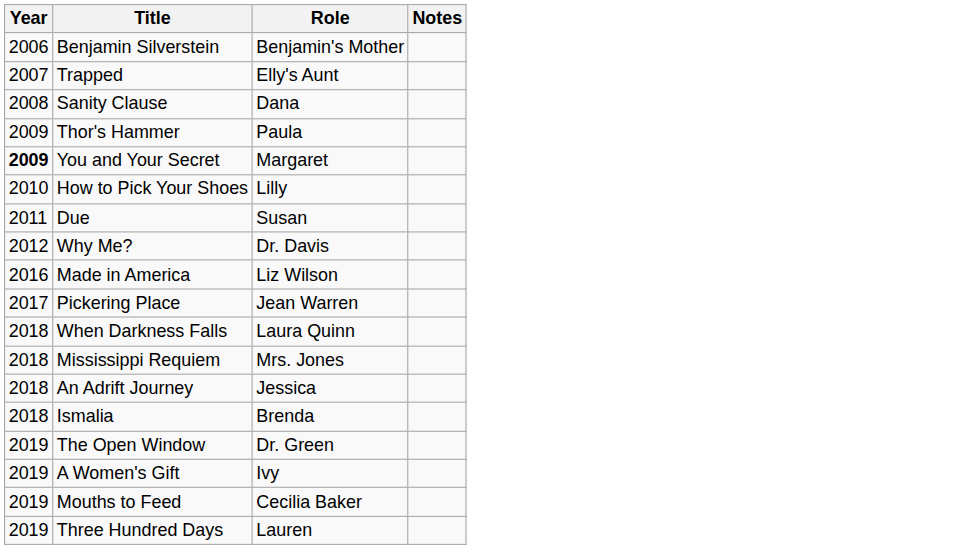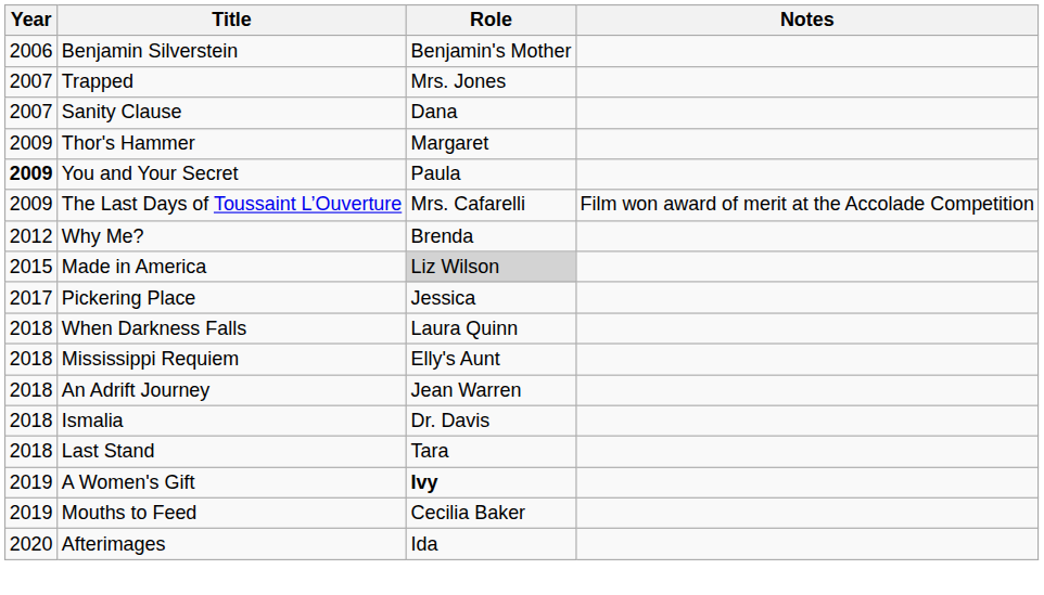 <table class="wikitable sortable">
 <tr>
 <th>Year</th>
 <th>Title</th>
 <th>Role</th>
 <th>Notes</th>
 </tr>
 <tr>
 <td>2006</td>
 <td>Benjamin Silverstein</td>
 <td>Benjamin's Mother</td>
 <td></td>
 </tr>
 <tr>
 <td>2007</td>
 <td>Trapped</td>
-<td>Elly's Aunt</td>
+<td>Mrs. Jones</td>
 <td></td>
 </tr>
 <tr>
-<td>2008</td>
+<td>2007</td>
 <td>Sanity Clause</td>
 <td>Dana</td>
 <td></td>
 </tr>
 <tr>
 <td>2009</td>
 <td>Thor's Hammer</td>
-<td>Paula</td>
+<td>Margaret</td>
 <td></td>
 </tr>
 <tr>
 <td><strong>2009</strong></td>
 <td>You and Your Secret</td>
-<td>Margaret</td>
+<td>Paula</td>
 <td></td>
 </tr>
 <tr>
-<td>2010</td>
-<td>How to Pick Your Shoes</td>
-<td>Lilly</td>
-<td></td>
-</tr>
-<tr>
-<td>2011</td>
-<td>Due</td>
-<td>Susan</td>
-<td></td>
+<td>2009</td>
+<td>The Last Days of <a href='#'>Toussaint L’Ouverture</a></td>
+<td>Mrs. Cafarelli</td>
+<td>Film won award of merit at the Accolade Competition</td>
 </tr>
 <tr>
 <td>2012</td>
 <td>Why Me?</td>
-<td>Dr. Davis</td>
+<td>Brenda</td>
 <td></td>
 </tr>
 <tr>
-<td>2016</td>
+<td>2015</td>
 <td>Made in America</td>
-<td>Liz Wilson</td>
+<td style="background: lightgrey;">Liz Wilson</td>
 <td></td>
 </tr>
 <tr>
 <td>2017</td>
 <td>Pickering Place</td>
-<td>Jean Warren</td>
+<td>Jessica</td>
 <td></td>
 </tr>
 <tr>
 <td>2018</td>
 <td>When Darkness Falls</td>
 <td>Laura Quinn</td>
 <td></td>
 </tr>
 <tr>
 <td>2018</td>
 <td>Mississippi Requiem</td>
-<td>Mrs. Jones</td>
+<td>Elly's Aunt</td>
 <td></td>
 </tr>
 <tr>
 <td>2018</td>
 <td>An Adrift Journey</td>
-<td>Jessica</td>
+<td>Jean Warren</td>
 <td></td>
 </tr>
 <tr>
 <td>2018</td>
 <td>Ismalia</td>
-<td>Brenda</td>
+<td>Dr. Davis</td>
 <td></td>
 </tr>
 <tr>
-<td>2019</td>
-<td>The Open Window</td>
-<td>Dr. Green</td>
+<td>2018</td>
+<td>Last Stand</td>
+<td>Tara</td>
 <td></td>
 </tr>
 <tr>
 <td>2019</td>
 <td>A Women's Gift</td>
-<td>Ivy</td>
+<td><strong>Ivy</strong></td>
 <td></td>
 </tr>
 <tr>
 <td>2019</td>
 <td>Mouths to Feed</td>
 <td>Cecilia Baker</td>
 <td></td>
 </tr>
 <tr>
-<td>2019</td>
-<td>Three Hundred Days</td>
-<td>Lauren</td>
+<td>2020</td>
+<td>Afterimages</td>
+<td>Ida</td>
 <td></td>
 </tr>
 </table>
